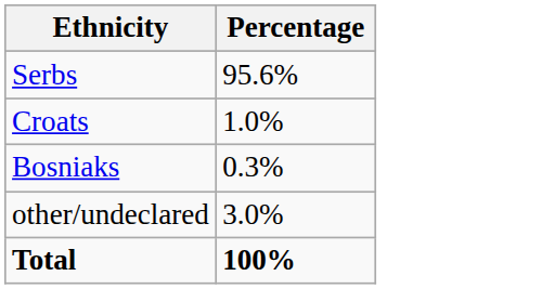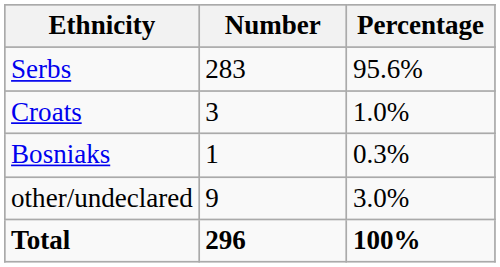 <table class="wikitable">
 <tr>
 <th width="100px">Ethnicity</th>
+<th width="80px">Number</th>
 <th width="80px">Percentage</th>
 </tr>
 <tr>
 <td><a href='#'>Serbs</a></td>
+<td>283</td>
 <td>95.6%</td>
 </tr>
 <tr>
 <td><a href='#'>Croats</a></td>
+<td>3</td>
 <td>1.0%</td>
 </tr>
 <tr>
 <td><a href='#'>Bosniaks</a></td>
+<td>1</td>
 <td>0.3%</td>
 </tr>
 <tr>
 <td>other/undeclared</td>
+<td>9</td>
 <td>3.0%</td>
 </tr>
 <tr>
 <td><strong>Total</strong></td>
+<td><strong>296</strong></td>
 <td><strong>100%</strong></td>
 </tr>
 </table>
